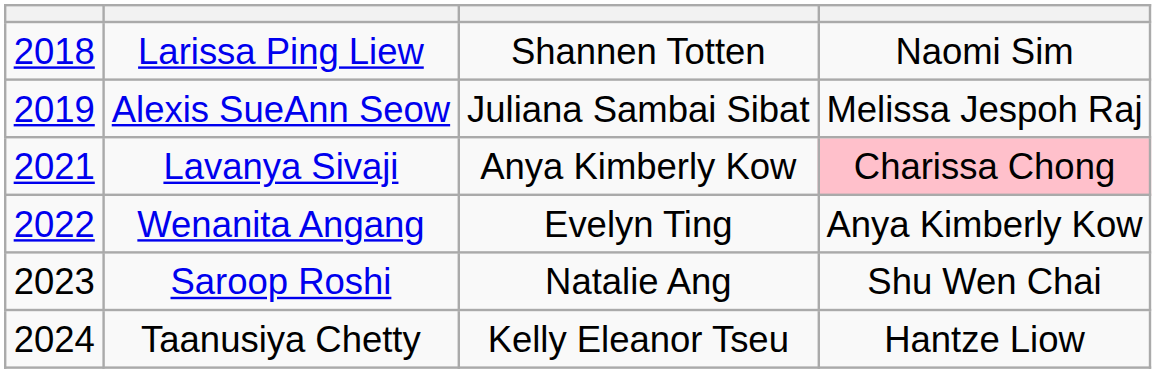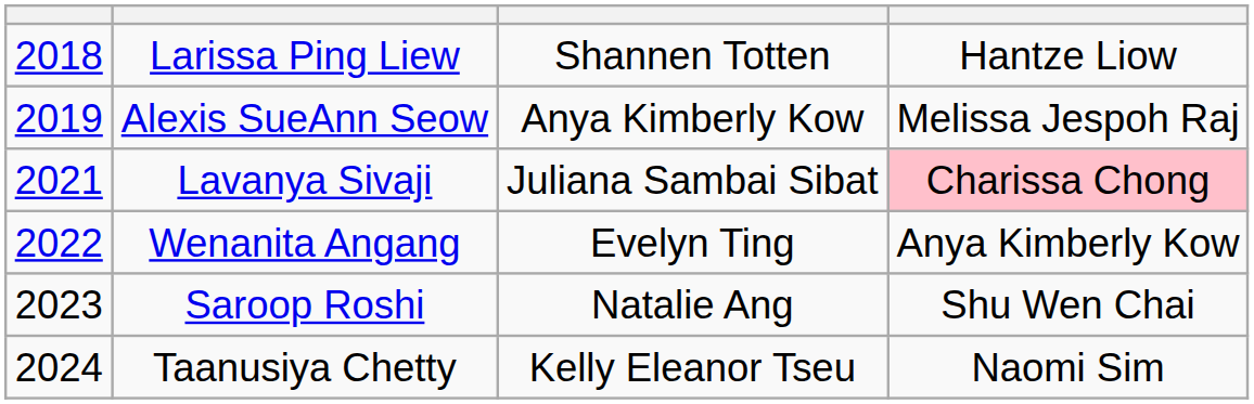 <table class="wikitable sortable" style="font-size: 95%; text-align:center">
 <tr>
 <th></th>
 <th></th>
 <th></th>
 <th></th>
 </tr>
 <tr>
 <td><a href='#'>2018</a></td>
 <td><a href='#'>Larissa Ping Liew</a></td>
 <td>Shannen Totten</td>
-<td>Naomi Sim</td>
+<td>Hantze Liow</td>
 </tr>
 <tr>
 <td><a href='#'>2019</a></td>
 <td><a href='#'>Alexis SueAnn Seow</a></td>
-<td>Juliana Sambai Sibat</td>
+<td>Anya Kimberly Kow</td>
 <td>Melissa Jespoh Raj</td>
 </tr>
 <tr>
 <td><a href='#'>2021</a></td>
 <td><a href='#'>Lavanya Sivaji</a></td>
-<td>Anya Kimberly Kow</td>
+<td>Juliana Sambai Sibat</td>
 <td style="background: pink;">Charissa Chong</td>
 </tr>
 <tr>
 <td><a href='#'>2022</a></td>
 <td><a href='#'>Wenanita Angang</a></td>
 <td>Evelyn Ting</td>
 <td>Anya Kimberly Kow</td>
 </tr>
 <tr>
 <td>2023</td>
 <td><a href='#'>Saroop Roshi</a></td>
 <td>Natalie Ang</td>
 <td>Shu Wen Chai</td>
 </tr>
 <tr>
 <td>2024</td>
 <td>Taanusiya Chetty</td>
 <td>Kelly Eleanor Tseu</td>
-<td>Hantze Liow</td>
+<td>Naomi Sim</td>
 </tr>
 </table>
